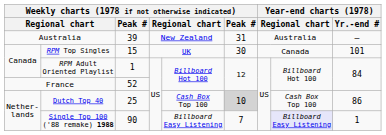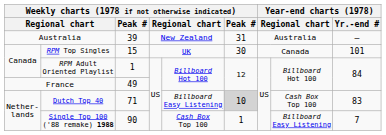 <table class="wikitable sortable">
 <tr>
 <th colspan="6">Weekly charts (1978 <small>if not otherwise indicated</small>)</th>
 <th colspan="4">Year-end charts (1978)</th>
 </tr>
 <tr>
 <th colspan="2">Regional chart</th>
 <th>Peak #</th>
 <th colspan="2">Regional chart</th>
 <th>Peak #</th>
 <th colspan="2">Regional chart</th>
 <th>Yr.-end #</th>
 </tr>
 <tr>
 <td colspan="2" style="text-align:center; font-size:95%">Australia</td>
 <td style="text-align:center">39</td>
 <td colspan="2" style="text-align:center; font-size:95%"><a href='#'>New Zealand</a></td>
 <td style="text-align:center">31</td>
 <td colspan="2" style="text-align:center; font-size:95%">Australia</td>
 <td style="text-align:center">—</td>
 </tr>
 <tr>
 <td rowspan="2" style="text-align:center; font-size:95%">Canada</td>
 <td style="text-align:center; font-size:85%"><em><a href='#'>RPM</a></em> Top Singles</td>
 <td style="text-align:center">15</td>
 <td colspan="2" style="text-align:center; font-size:90%"><a href='#'>UK</a></td>
 <td style="text-align:center">30</td>
 <td colspan="2" style="text-align:center; font-size:95%">Canada</td>
 <td style="text-align:center">101</td>
 </tr>
 <tr>
 <td style="text-align:center; font-size:85%"><em>RPM</em> Adult<br>Oriented Playlist</td>
 <td style="text-align:center">1</td>
 <td rowspan="4" style="text-align:center; font-size:95%">US</td>
 <td rowspan="2" style="text-align:center; font-size:85%"><a href='#'><em>Billboard</em><br>Hot 100</a></td>
 <td rowspan="2" style="text-align:center; font-size:95%">12</td>
 <td rowspan="4" style="text-align:center; font-size:95%">US</td>
 <td rowspan="2" style="text-align:center; font-size:85%"><em>Billboard</em><br>Hot 100</td>
 <td rowspan="2" style="text-align:center">84</td>
 </tr>
 <tr>
 <td colspan="2" style="text-align:center; font-size:95%">France</td>
-<td style="text-align:center">52</td>
+<td style="text-align:center">49</td>
 </tr>
 <tr>
 <td rowspan="2" style="text-align:center; font-size:95%">Nether-<br>lands</td>
 <td style="text-align:center; font-size:85%"><a href='#'>Dutch Top 40</a></td>
-<td style="text-align:center">25</td>
-<td style="text-align:center; font-size:85%"><em><a href='#'>Cash Box</a></em><br>Top 100</td>
+<td style="text-align:center">71</td>
+<td style="text-align:center; font-size:85%"><em>Billboard</em><br><a href='#'>Easy Listening</a></td>
 <td style="background: lightgrey; text-align:center">10</td>
 <td style="text-align:center; font-size:85%"><em>Cash Box</em><br>Top 100</td>
-<td style="text-align:center">86</td>
+<td style="text-align:center">83</td>
 </tr>
 <tr>
 <td style="text-align:center; font-size:85%"><a href='#'>Single Top 100</a><br>('88 remake) <strong>1988</strong></td>
 <td style="text-align:center">90</td>
+<td style="text-align:center; font-size:85%"><em><a href='#'>Cash Box</a></em><br>Top 100</td>
+<td style="text-align:center">1</td>
 <td style="text-align:center; font-size:85%"><em>Billboard</em><br><a href='#'>Easy Listening</a></td>
 <td style="text-align:center">7</td>
-<td style="background: lavender; text-align:center; font-size:85%"><em>Billboard</em><br><a href='#'>Easy Listening</a></td>
-<td style="text-align:center">1</td>
 </tr>
 </table>
